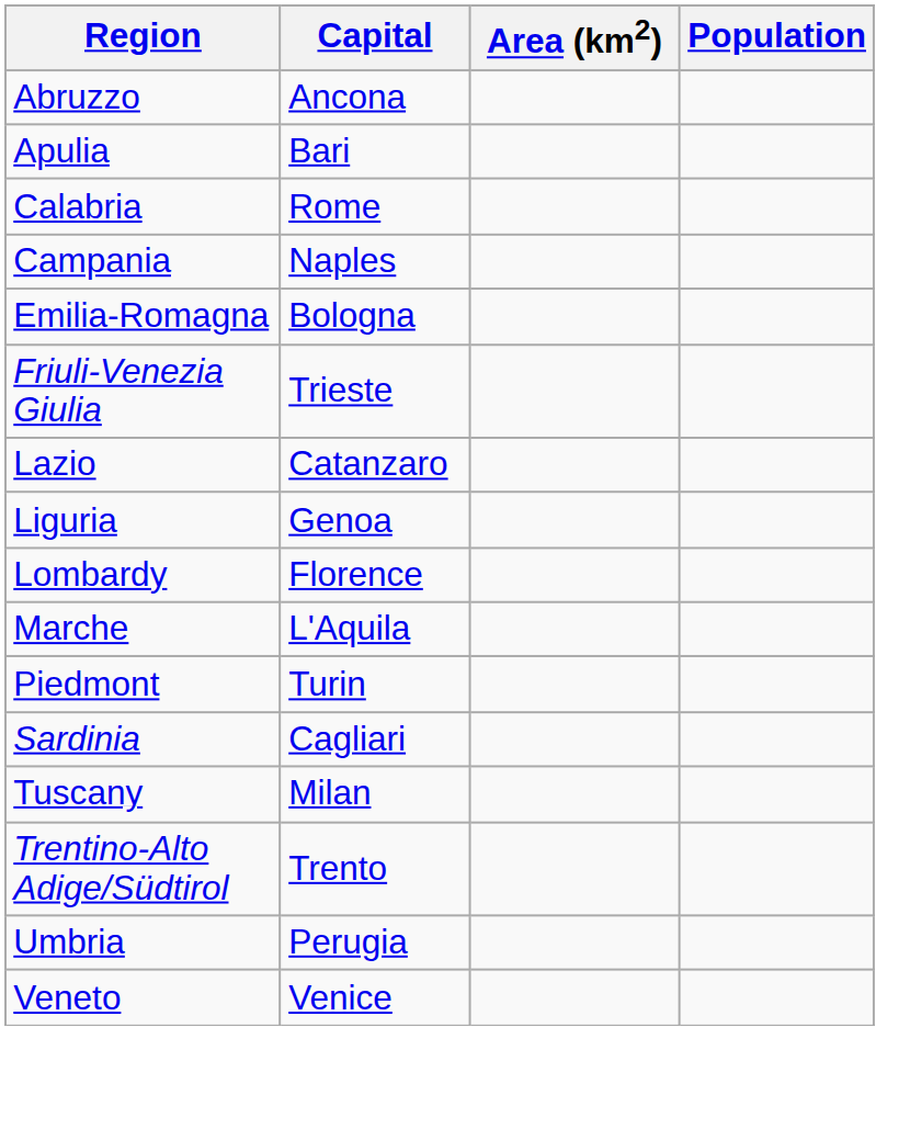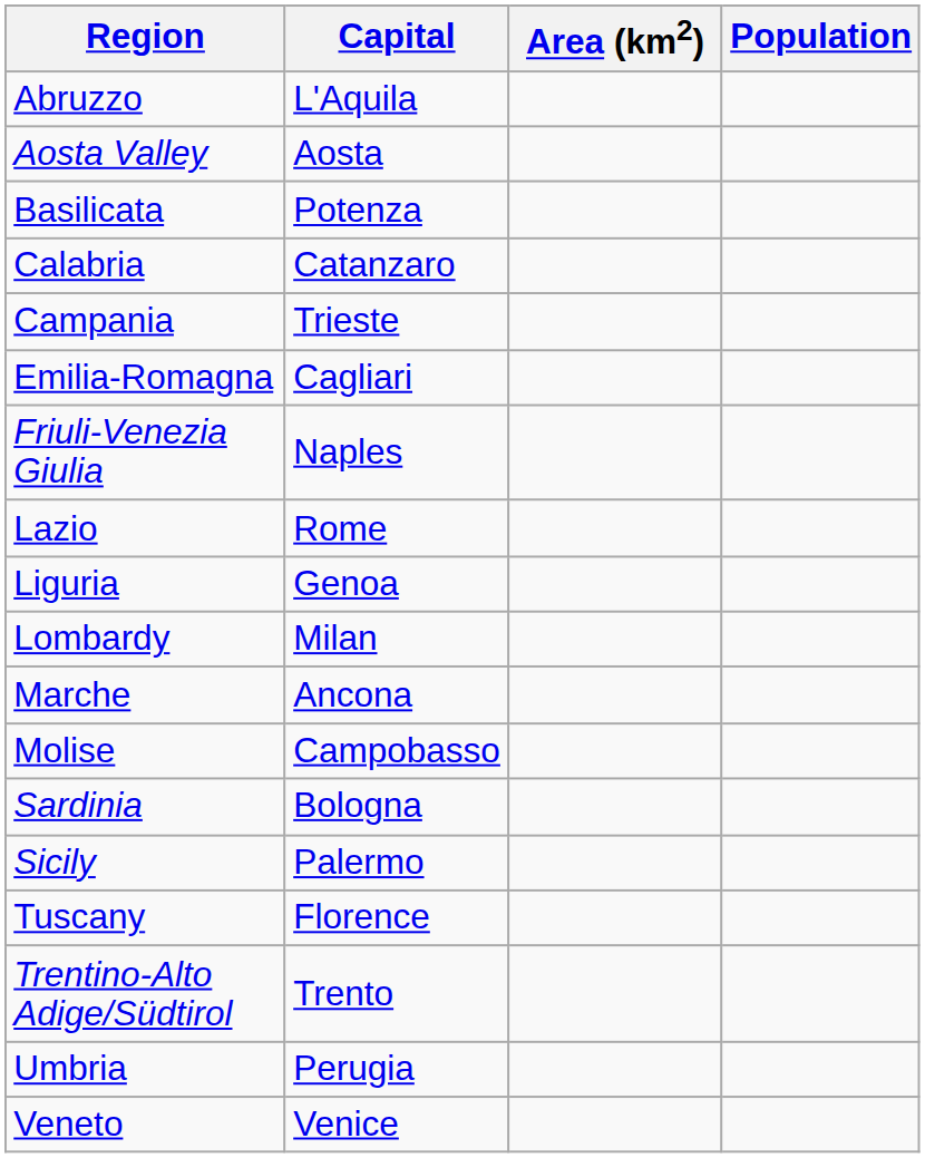 <table class="wikitable sortable">
 <tr>
 <th width="120px"><a href='#'>Region</a></th>
 <th width="80px"><a href='#'>Capital</a></th>
 <th width="90px"><a href='#'>Area</a> (km<sup>2</sup>)</th>
 <th width="80px"><a href='#'>Population</a></th>
 </tr>
 <tr>
 <td><a href='#'>Abruzzo</a></td>
-<td><a href='#'>Ancona</a></td>
+<td><a href='#'>L'Aquila</a></td>
 <td style="text-align:right"></td>
 <td style="text-align:right"></td>
 </tr>
 <tr>
-<td><a href='#'>Apulia</a></td>
-<td><a href='#'>Bari</a></td>
+<td><em><a href='#'>Aosta Valley</a></em></td>
+<td><a href='#'>Aosta</a></td>
+<td style="text-align:right"></td>
+<td style="text-align:right"></td>
+</tr>
+<tr>
+<td><a href='#'>Basilicata</a></td>
+<td><a href='#'>Potenza</a></td>
 <td style="text-align:right"></td>
 <td style="text-align:right"></td>
 </tr>
 <tr>
 <td><a href='#'>Calabria</a></td>
-<td><a href='#'>Rome</a></td>
+<td><a href='#'>Catanzaro</a></td>
 <td style="text-align:right"></td>
 <td style="text-align:right"></td>
 </tr>
 <tr>
 <td><a href='#'>Campania</a></td>
+<td><a href='#'>Trieste</a></td>
+<td style="text-align:right"></td>
+<td style="text-align:right"></td>
+</tr>
+<tr>
+<td><a href='#'>Emilia-Romagna</a></td>
+<td><a href='#'>Cagliari</a></td>
+<td style="text-align:right"></td>
+<td style="text-align:right"></td>
+</tr>
+<tr>
+<td><em><a href='#'>Friuli-Venezia Giulia</a></em></td>
 <td><a href='#'>Naples</a></td>
 <td style="text-align:right"></td>
 <td style="text-align:right"></td>
 </tr>
 <tr>
-<td><a href='#'>Emilia-Romagna</a></td>
-<td><a href='#'>Bologna</a></td>
-<td style="text-align:right"></td>
-<td style="text-align:right"></td>
-</tr>
-<tr>
-<td><em><a href='#'>Friuli-Venezia Giulia</a></em></td>
-<td><a href='#'>Trieste</a></td>
-<td style="text-align:right"></td>
-<td style="text-align:right"></td>
-</tr>
-<tr>
 <td><a href='#'>Lazio</a></td>
-<td><a href='#'>Catanzaro</a></td>
+<td><a href='#'>Rome</a></td>
 <td style="text-align:right"></td>
 <td style="text-align:right"></td>
 </tr>
 <tr>
 <td><a href='#'>Liguria</a></td>
 <td><a href='#'>Genoa</a></td>
 <td style="text-align:right"></td>
 <td style="text-align:right"></td>
 </tr>
 <tr>
 <td><a href='#'>Lombardy</a></td>
-<td><a href='#'>Florence</a></td>
+<td><a href='#'>Milan</a></td>
 <td style="text-align:right"></td>
 <td style="text-align:right"></td>
 </tr>
 <tr>
 <td><a href='#'>Marche</a></td>
-<td><a href='#'>L'Aquila</a></td>
+<td><a href='#'>Ancona</a></td>
 <td style="text-align:right"></td>
 <td style="text-align:right"></td>
 </tr>
 <tr>
-<td><a href='#'>Piedmont</a></td>
-<td><a href='#'>Turin</a></td>
+<td><a href='#'>Molise</a></td>
+<td><a href='#'>Campobasso</a></td>
 <td style="text-align:right"></td>
 <td style="text-align:right"></td>
 </tr>
 <tr>
 <td><em><a href='#'>Sardinia</a></em></td>
-<td><a href='#'>Cagliari</a></td>
+<td><a href='#'>Bologna</a></td>
+<td style="text-align:right"></td>
+<td style="text-align:right"></td>
+</tr>
+<tr>
+<td><em><a href='#'>Sicily</a></em></td>
+<td><a href='#'>Palermo</a></td>
 <td style="text-align:right"></td>
 <td style="text-align:right"></td>
 </tr>
 <tr>
 <td><a href='#'>Tuscany</a></td>
-<td><a href='#'>Milan</a></td>
+<td><a href='#'>Florence</a></td>
 <td style="text-align:right"></td>
 <td style="text-align:right"></td>
 </tr>
 <tr>
 <td><em><a href='#'>Trentino-Alto Adige/Südtirol</a></em></td>
 <td><a href='#'>Trento</a></td>
 <td style="text-align:right"></td>
 <td style="text-align:right"></td>
 </tr>
 <tr>
 <td><a href='#'>Umbria</a></td>
 <td><a href='#'>Perugia</a></td>
 <td style="text-align:right"></td>
 <td style="text-align:right"></td>
 </tr>
 <tr>
 <td><a href='#'>Veneto</a></td>
 <td><a href='#'>Venice</a></td>
 <td style="text-align:right"></td>
 <td style="text-align:right"></td>
 </tr>
 </table>
